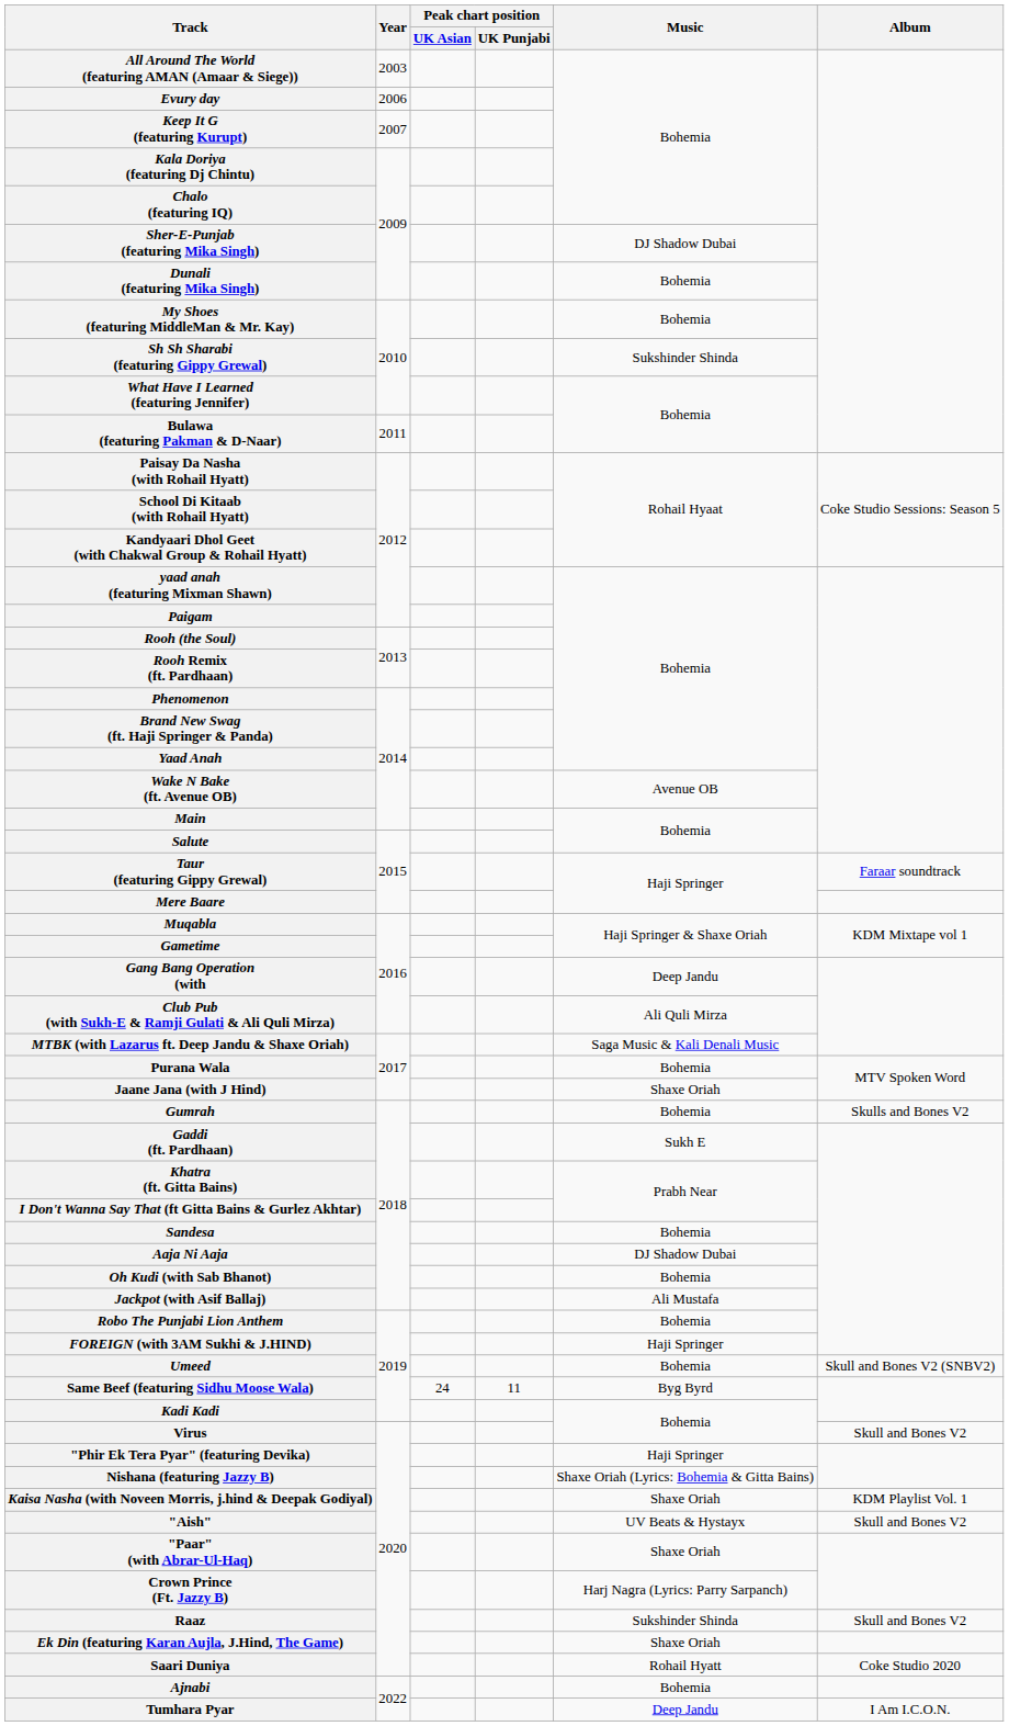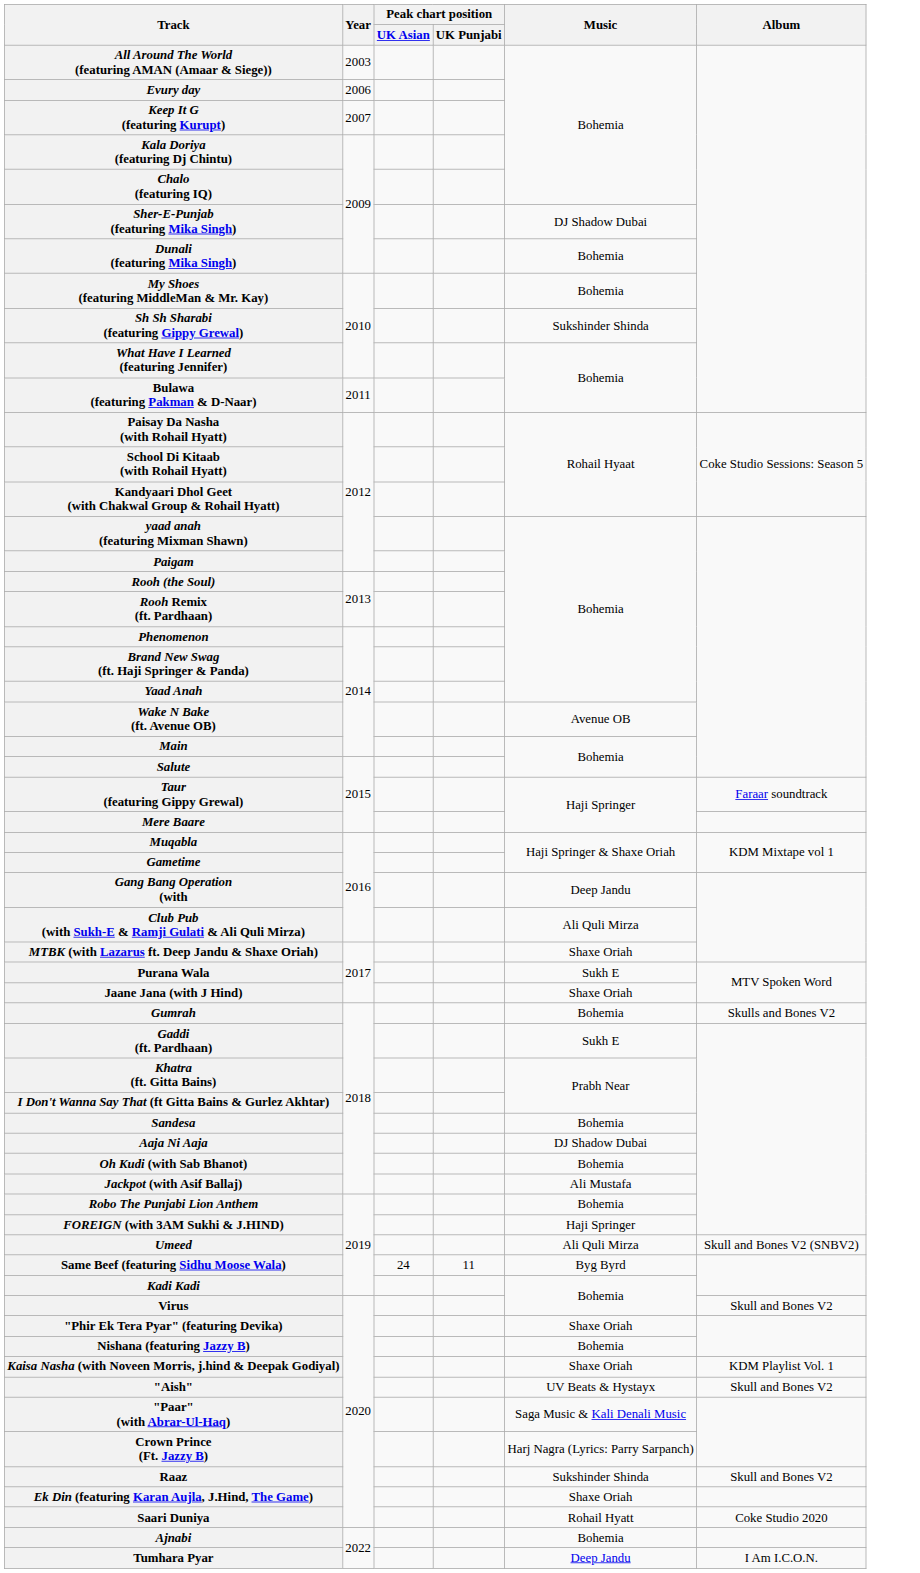 <table class="wikitable plainrowheaders" style="text-align:center;">
 <tr>
 <th rowspan="2" scope="col">Track</th>
 <th rowspan="2" scope="col">Year</th>
 <th colspan="2">Peak chart position</th>
 <th rowspan="2" scope="col">Music</th>
 <th rowspan="2">Album</th>
 </tr>
 <tr>
 <th><a href='#'>UK Asian</a></th>
 <th>UK Punjabi</th>
 </tr>
 <tr>
 <th scope="row"><em>All Around The World</em><br><span>(featuring AMAN (Amaar & Siege))</span></th>
 <td>2003</td>
 <td></td>
 <td></td>
 <td rowspan="5">Bohemia</td>
 <td rowspan="11"></td>
 </tr>
 <tr>
 <th scope="row"><em>Evury day</em></th>
 <td>2006</td>
 <td></td>
 <td></td>
 </tr>
 <tr>
 <th scope="row"><em>Keep It G</em><br><span>(featuring <a href='#'>Kurupt</a>)</span></th>
 <td>2007</td>
 <td></td>
 <td></td>
 </tr>
 <tr>
 <th scope="row"><em>Kala Doriya</em><br><span>(featuring Dj Chintu)</span></th>
 <td rowspan="4">2009</td>
 <td></td>
 <td></td>
 </tr>
 <tr>
 <th scope="row"><em>Chalo</em><br><span>(featuring IQ)</span></th>
 <td></td>
 <td></td>
 </tr>
 <tr>
 <th scope="row"><em>Sher-E-Punjab</em><br><span>(featuring <a href='#'>Mika Singh</a>)</span></th>
 <td></td>
 <td></td>
 <td>DJ Shadow Dubai</td>
 </tr>
 <tr>
 <th scope="row"><em>Dunali</em><br><span>(featuring <a href='#'>Mika Singh</a>)</span></th>
 <td></td>
 <td></td>
 <td>Bohemia</td>
 </tr>
 <tr>
 <th scope="row"><em>My Shoes</em><br><span>(featuring MiddleMan & Mr. Kay)</span></th>
 <td rowspan="3">2010</td>
 <td></td>
 <td></td>
 <td>Bohemia</td>
 </tr>
 <tr>
 <th scope="row"><em>Sh Sh Sharabi</em><br><span>(featuring <a href='#'>Gippy Grewal</a>)</span></th>
 <td></td>
 <td></td>
 <td>Sukshinder Shinda</td>
 </tr>
 <tr>
 <th scope="row"><em>What Have I Learned</em><br><span>(featuring Jennifer)</span></th>
 <td></td>
 <td></td>
 <td rowspan="2">Bohemia</td>
 </tr>
 <tr>
 <th scope="row">Bulawa <br><span>(featuring <a href='#'>Pakman</a> & D-Naar)</span></th>
 <td>2011</td>
 <td></td>
 <td></td>
 </tr>
 <tr>
 <th scope="row">Paisay Da Nasha <br><span>(with Rohail Hyatt)</span></th>
 <td rowspan="5">2012</td>
 <td></td>
 <td></td>
 <td rowspan="3">Rohail Hyaat</td>
 <td rowspan="3">Coke Studio Sessions: Season 5</td>
 </tr>
 <tr>
 <th scope="row">School Di Kitaab <br><span>(with Rohail Hyatt)</span></th>
 <td></td>
 <td></td>
 </tr>
 <tr>
 <th scope="row">Kandyaari Dhol Geet <br><span>(with Chakwal Group & Rohail Hyatt)</span></th>
 <td></td>
 <td></td>
 </tr>
 <tr>
 <th scope="row"><em>yaad anah</em><br><span>(featuring Mixman Shawn)</span></th>
 <td></td>
 <td></td>
 <td rowspan="7">Bohemia</td>
 <td rowspan="10"></td>
 </tr>
 <tr>
 <th scope="row"><em>Paigam</em></th>
 <td></td>
 <td></td>
 </tr>
 <tr>
 <th scope="row"><em>Rooh (the Soul)</em></th>
 <td rowspan="2">2013</td>
 <td></td>
 <td></td>
 </tr>
 <tr>
 <th scope="row"><em>Rooh</em> Remix <br><span>(ft. Pardhaan)</span></th>
 <td></td>
 <td></td>
 </tr>
 <tr>
 <th scope="row"><em>Phenomenon</em></th>
 <td rowspan="5">2014</td>
 <td></td>
 <td></td>
 </tr>
 <tr>
 <th scope="row"><em>Brand New Swag</em><br><span>(ft. Haji Springer & Panda)</span></th>
 <td></td>
 <td></td>
 </tr>
 <tr>
 <th scope="row"><em>Yaad Anah</em></th>
 <td></td>
 <td></td>
 </tr>
 <tr>
 <th scope="row"><em>Wake N Bake </em><br><span>(ft. Avenue OB)</span></th>
 <td></td>
 <td></td>
 <td>Avenue OB</td>
 </tr>
 <tr>
 <th scope="row"><em>Main</em></th>
 <td></td>
 <td></td>
 <td rowspan="2">Bohemia</td>
 </tr>
 <tr>
 <th scope="row"><em>Salute</em></th>
 <td rowspan="3">2015</td>
 <td></td>
 <td></td>
 </tr>
 <tr>
 <th scope="row"><em>Taur</em><br><span>(featuring Gippy Grewal)</span></th>
 <td></td>
 <td></td>
 <td rowspan="2">Haji Springer</td>
 <td><a href='#'>Faraar</a> soundtrack</td>
 </tr>
 <tr>
 <th scope="row"><em>Mere Baare</em></th>
 <td></td>
 <td></td>
 <td></td>
 </tr>
 <tr>
 <th scope="row"><em>Muqabla</em><br><span></span></th>
 <td rowspan="4">2016</td>
 <td></td>
 <td></td>
 <td rowspan="2">Haji Springer & Shaxe Oriah</td>
 <td rowspan="2">KDM Mixtape vol 1</td>
 </tr>
 <tr>
 <th scope="row"><em>Gametime</em><br><span></span></th>
 <td></td>
 <td></td>
 </tr>
 <tr>
 <th scope="row"><em>Gang Bang Operation</em><br><span>(with </span></th>
 <td></td>
 <td></td>
 <td>Deep Jandu</td>
 <td rowspan="3"></td>
 </tr>
 <tr>
 <th scope="row"><em>Club Pub</em><br><span>(with <a href='#'>Sukh-E</a> & <a href='#'>Ramji Gulati</a> & Ali Quli Mirza)</span></th>
 <td></td>
 <td></td>
 <td>Ali Quli Mirza</td>
 </tr>
 <tr>
 <th scope="row"><em>MTBK</em> <span>(with <a href='#'>Lazarus</a> ft. Deep Jandu & Shaxe Oriah)</span></th>
 <td rowspan="3">2017</td>
 <td></td>
 <td></td>
-<td>Saga Music & <a href='#'>Kali Denali Music</a></td>
+<td>Shaxe Oriah</td>
 </tr>
 <tr>
 <th scope="row">Purana Wala</th>
 <td></td>
 <td></td>
-<td>Bohemia</td>
+<td>Sukh E</td>
 <td rowspan="2">MTV Spoken Word</td>
 </tr>
 <tr>
 <th scope="row">Jaane Jana <span>(with J Hind)</span></th>
 <td></td>
 <td></td>
 <td>Shaxe Oriah</td>
 </tr>
 <tr>
 <th scope="row"><em>Gumrah</em></th>
 <td rowspan="8">2018</td>
 <td></td>
 <td></td>
 <td>Bohemia</td>
 <td>Skulls and Bones V2</td>
 </tr>
 <tr>
 <th scope="row"><em>Gaddi</em><br><span>(ft. Pardhaan)</span></th>
 <td></td>
 <td></td>
 <td>Sukh E</td>
 <td rowspan="9"></td>
 </tr>
 <tr>
 <th scope="row"><em>Khatra</em><br><span>(ft. Gitta Bains)</span></th>
 <td></td>
 <td></td>
 <td rowspan="2">Prabh Near</td>
 </tr>
 <tr>
 <th scope="row"><em>I Don't Wanna Say That</em> <span>(ft Gitta Bains & Gurlez Akhtar)</span></th>
 <td></td>
 <td></td>
 </tr>
 <tr>
 <th scope="row"><em>Sandesa</em></th>
 <td></td>
 <td></td>
 <td>Bohemia</td>
 </tr>
 <tr>
 <th scope="row"><em>Aaja Ni Aaja</em></th>
 <td></td>
 <td></td>
 <td>DJ Shadow Dubai</td>
 </tr>
 <tr>
 <th scope="row"><em>Oh Kudi</em> <span>(with Sab Bhanot)</span></th>
 <td></td>
 <td></td>
 <td>Bohemia</td>
 </tr>
 <tr>
 <th scope="row"><em>Jackpot</em> <span>(with Asif Ballaj)</span></th>
 <td></td>
 <td></td>
 <td>Ali Mustafa</td>
 </tr>
 <tr>
 <th scope="row"><em>Robo The Punjabi Lion Anthem</em></th>
 <td rowspan="5">2019</td>
 <td></td>
 <td></td>
 <td>Bohemia</td>
 </tr>
 <tr>
 <th scope="row"><em>FOREIGN</em> <span>(with 3AM Sukhi & J.HIND)</span></th>
 <td></td>
 <td></td>
 <td>Haji Springer</td>
 </tr>
 <tr>
 <th scope="row"><em>Umeed</em></th>
 <td></td>
 <td></td>
-<td>Bohemia</td>
+<td>Ali Quli Mirza</td>
 <td>Skull and Bones V2 (SNBV2)</td>
 </tr>
 <tr>
 <th scope="row">Same Beef <span>(featuring <a href='#'>Sidhu Moose Wala</a>)</span></th>
 <td>24</td>
 <td>11</td>
 <td>Byg Byrd</td>
 <td rowspan="2"></td>
 </tr>
 <tr>
 <th scope="row"><em>Kadi Kadi</em></th>
 <td></td>
 <td></td>
 <td rowspan="2">Bohemia</td>
 </tr>
 <tr>
 <th scope="row">Virus</th>
 <td rowspan="10">2020</td>
 <td></td>
 <td></td>
 <td>Skull and Bones V2</td>
 </tr>
 <tr>
 <th scope="row">"Phir Ek Tera Pyar" <span>(featuring Devika)</span></th>
 <td></td>
 <td></td>
-<td>Haji Springer</td>
+<td>Shaxe Oriah</td>
 <td rowspan="2"></td>
 </tr>
 <tr>
 <th scope="row">Nishana <span>(featuring <a href='#'>Jazzy B</a>)</span></th>
 <td></td>
 <td></td>
-<td>Shaxe Oriah (Lyrics: <a href='#'>Bohemia</a> & Gitta Bains)</td>
+<td>Bohemia</td>
 </tr>
 <tr>
 <th scope="row"><em>Kaisa Nasha</em> <span>(with Noveen Morris, j.hind & Deepak Godiyal)</span></th>
 <td></td>
 <td></td>
 <td>Shaxe Oriah</td>
 <td>KDM Playlist Vol. 1</td>
 </tr>
 <tr>
 <th scope="row">"Aish"</th>
 <td></td>
 <td></td>
 <td>UV Beats & Hystayx</td>
 <td>Skull and Bones V2</td>
 </tr>
 <tr>
 <th scope="row">"Paar"<br><span>(with <a href='#'>Abrar-Ul-Haq</a>)</span></th>
 <td></td>
 <td></td>
-<td>Shaxe Oriah</td>
+<td>Saga Music & <a href='#'>Kali Denali Music</a></td>
 <td rowspan="2"></td>
 </tr>
 <tr>
 <th scope="row">Crown Prince<br><span>(Ft. <a href='#'>Jazzy B</a>)</span></th>
 <td></td>
 <td></td>
 <td>Harj Nagra (Lyrics: Parry Sarpanch)</td>
 </tr>
 <tr>
 <th scope="row">Raaz</th>
 <td></td>
 <td></td>
 <td>Sukshinder Shinda</td>
 <td>Skull and Bones V2</td>
 </tr>
 <tr>
 <th scope="row"><em>Ek Din</em> <span>(featuring <a href='#'>Karan Aujla</a>, J.Hind, <a href='#'>The Game</a>)</span></th>
 <td></td>
 <td></td>
 <td>Shaxe Oriah</td>
 <td></td>
 </tr>
 <tr>
 <th scope="row">Saari Duniya</th>
 <td></td>
 <td></td>
 <td>Rohail Hyatt</td>
 <td>Coke Studio 2020</td>
 </tr>
 <tr>
 <th scope="row"><em>Ajnabi</em></th>
 <td rowspan="2">2022</td>
 <td></td>
 <td></td>
 <td>Bohemia</td>
 <td></td>
 </tr>
 <tr>
 <th scope="row">Tumhara Pyar</th>
 <td></td>
 <td></td>
 <td><a href='#'>Deep Jandu</a></td>
 <td>I Am I.C.O.N.</td>
 </tr>
 </table>
